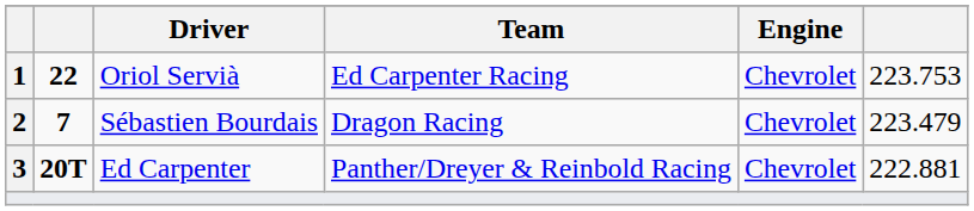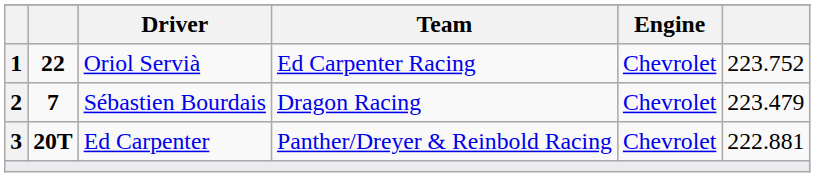 <table class="wikitable" style="font-size:95%;">
 <tr>
 </tr>
 <tr>
 <th></th>
 <th></th>
 <th>Driver</th>
 <th>Team</th>
 <th>Engine</th>
 <th></th>
 </tr>
 <tr>
 <th>1</th>
 <td style="text-align:center"><strong>22</strong></td>
 <td> <a href='#'>Oriol Servià</a></td>
 <td><a href='#'>Ed Carpenter Racing</a></td>
 <td><a href='#'>Chevrolet</a></td>
-<td align=center>223.753</td>
+<td align=center>223.752</td>
 </tr>
 <tr>
 <th>2</th>
 <td style="text-align:center"><strong>7</strong></td>
 <td> <a href='#'>Sébastien Bourdais</a></td>
 <td><a href='#'>Dragon Racing</a></td>
 <td><a href='#'>Chevrolet</a></td>
 <td align=center>223.479</td>
 </tr>
 <tr>
 <th>3</th>
 <td style="text-align:center"><strong>20T</strong></td>
 <td> <a href='#'>Ed Carpenter</a></td>
 <td><a href='#'>Panther/Dreyer & Reinbold Racing</a></td>
 <td><a href='#'>Chevrolet</a></td>
 <td align=center>222.881</td>
 </tr>
 <tr>
 <td style="background-color:#EAECF0;text-align:center" colspan="6"><strong> </strong></td>
 </tr>
 </table>
